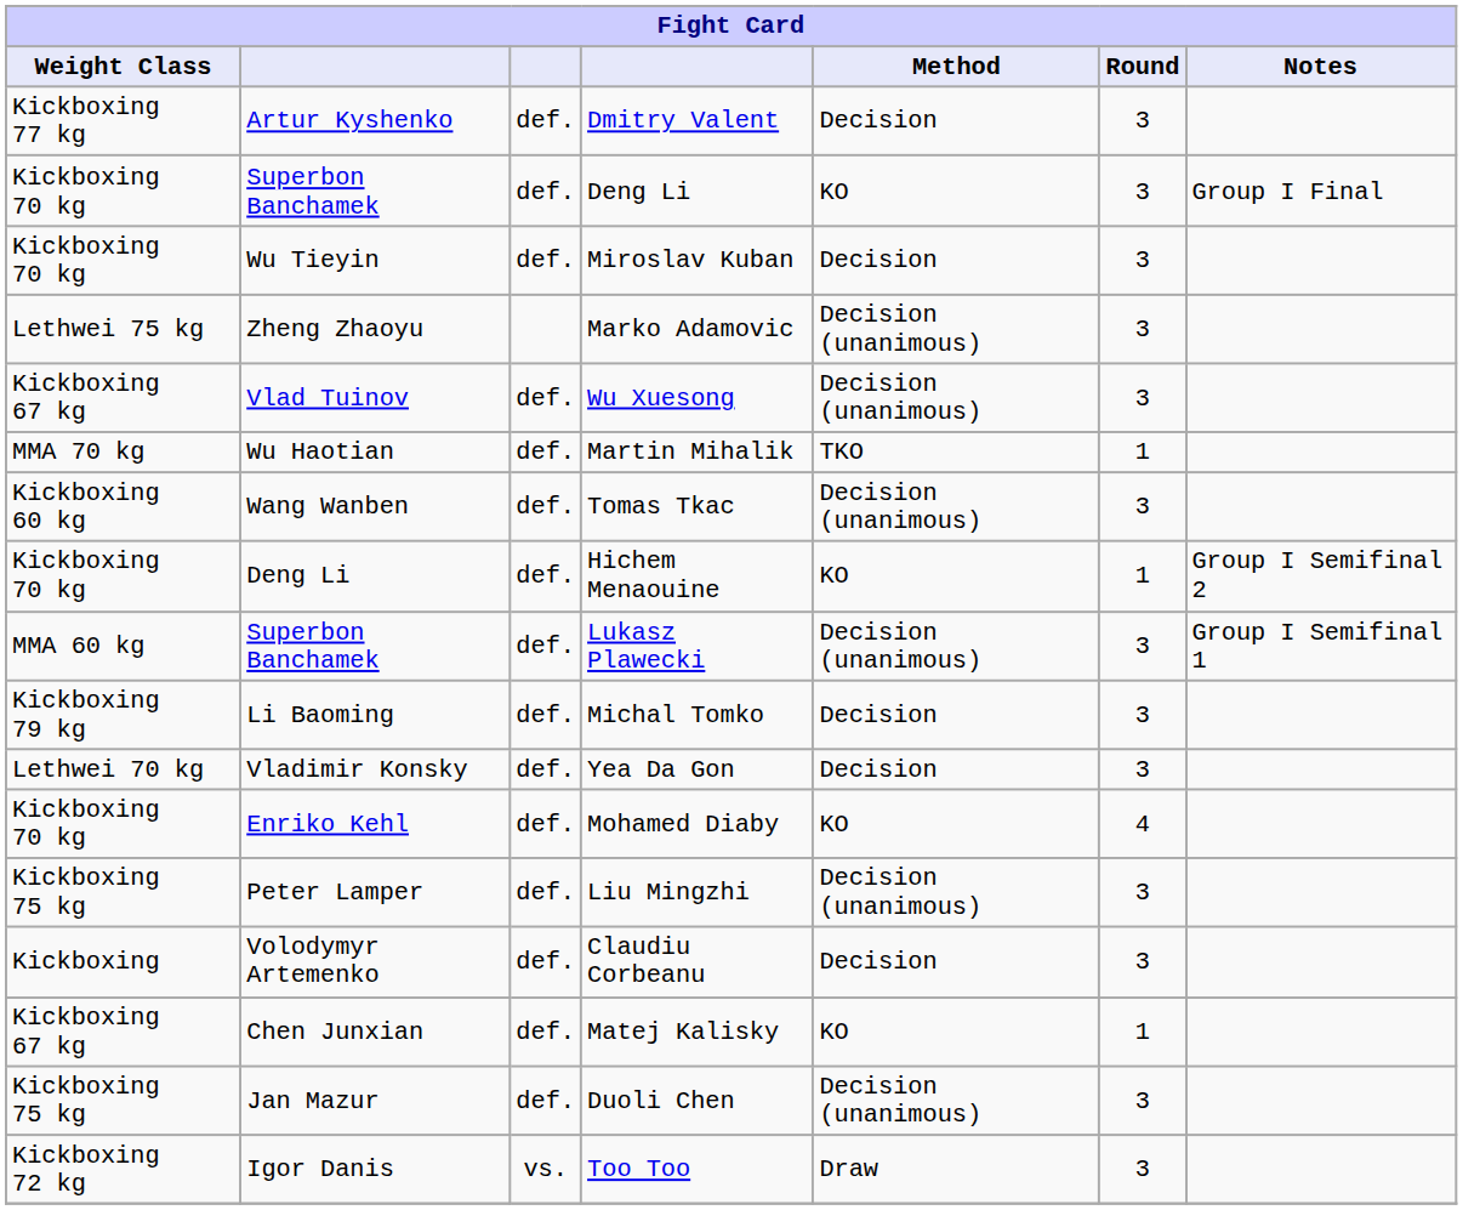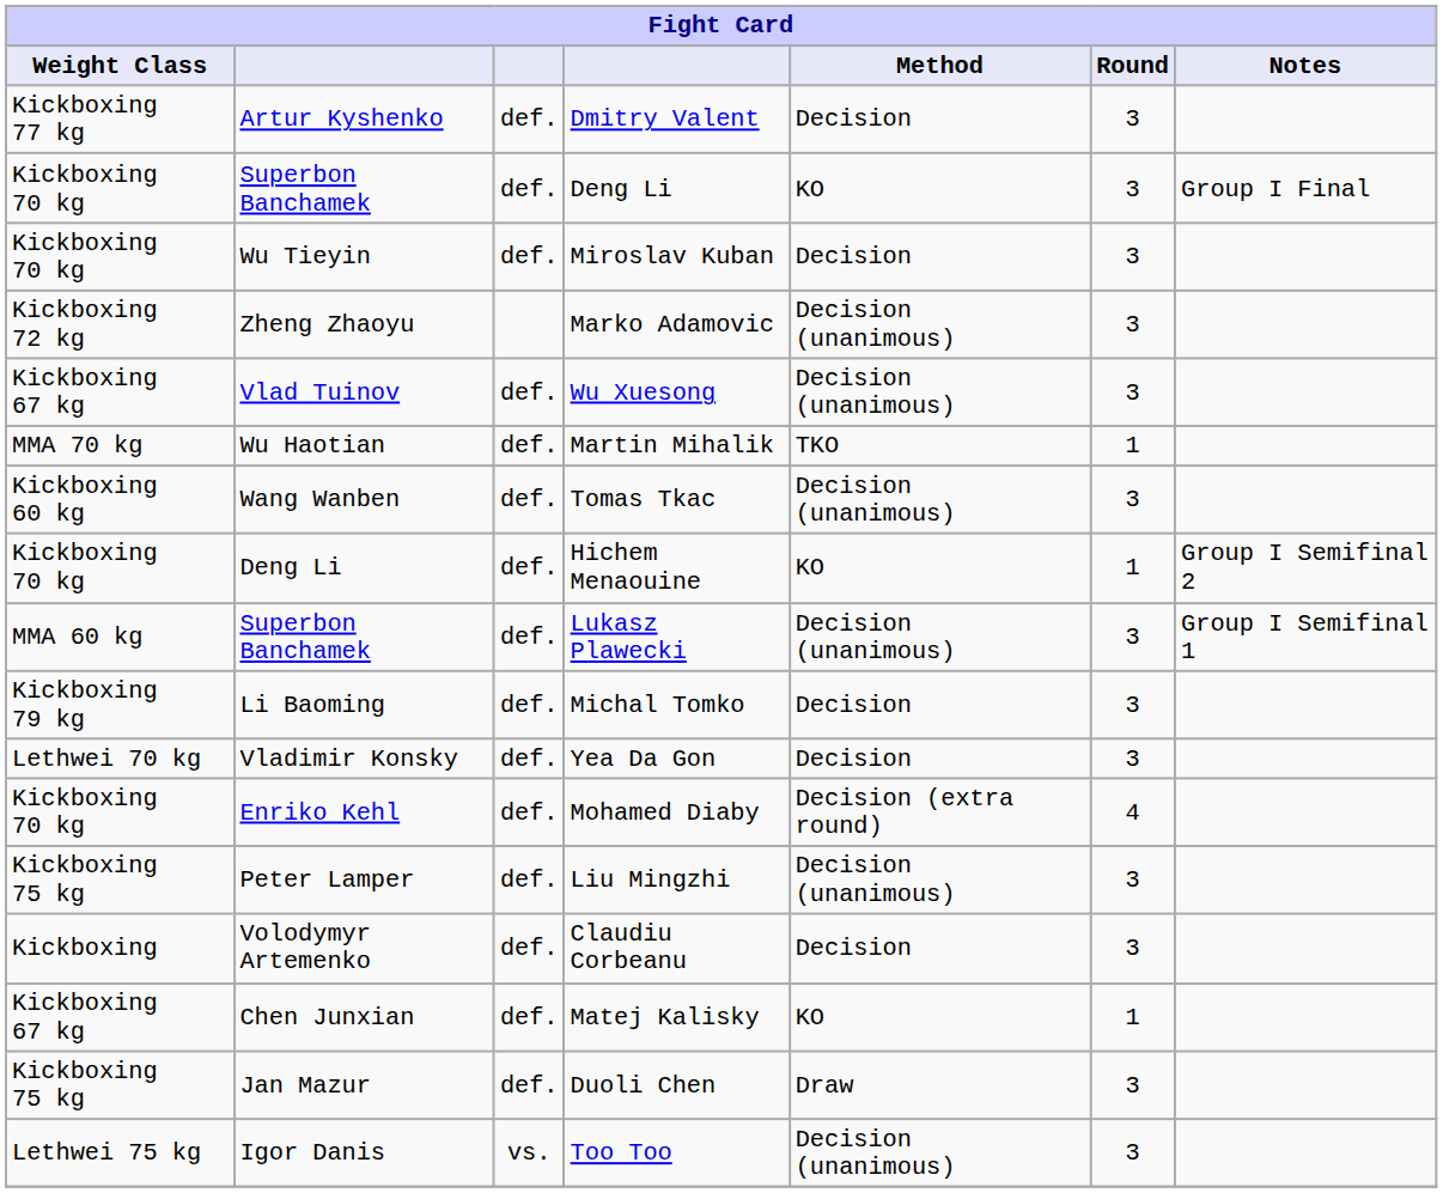 <table class="wikitable" style="font-size: 80%;">
 <tr>
 <th colspan="8" style="background-color: #ccf; color: #000080; text-align: center;"><strong>Fight Card</strong></th>
 </tr>
 <tr>
 <th colspan="1" style="background-color: #E6E8FA; color: #000000; text-align: center;">Weight Class</th>
 <th colspan="1" style="background-color: #E6E8FA; color: #000000; text-align: center;"></th>
 <th colspan="1" style="background-color: #E6E8FA; color: #000000; text-align: center;"></th>
 <th colspan="1" style="background-color: #E6E8FA; color: #000000; text-align: center;"></th>
 <th colspan="1" style="background-color: #E6E8FA; color: #000000; text-align: center;">Method</th>
 <th colspan="1" style="background-color: #E6E8FA; color: #000000; text-align: center;">Round</th>
 <th colspan="1" style="background-color: #E6E8FA; color: #000000; text-align: center;">Notes</th>
 </tr>
 <tr>
 <td>Kickboxing 77 kg</td>
 <td> <a href='#'>Artur Kyshenko</a></td>
 <td align=center>def.</td>
 <td> <a href='#'>Dmitry Valent</a></td>
 <td>Decision</td>
 <td align=center>3</td>
 <td></td>
 </tr>
 <tr>
 <td>Kickboxing 70 kg</td>
 <td> <a href='#'>Superbon Banchamek</a></td>
 <td align=center>def.</td>
 <td> Deng Li</td>
 <td>KO</td>
 <td align=center>3</td>
 <td>Group I Final</td>
 </tr>
 <tr>
 <td>Kickboxing 70 kg</td>
 <td> Wu Tieyin</td>
 <td align=center>def.</td>
 <td> Miroslav Kuban</td>
 <td>Decision</td>
 <td align=center>3</td>
 <td></td>
 </tr>
 <tr>
-<td>Lethwei 75 kg</td>
+<td>Kickboxing 72 kg</td>
 <td> Zheng Zhaoyu</td>
 <td align=center></td>
 <td> Marko Adamovic</td>
 <td>Decision (unanimous)</td>
 <td align=center>3</td>
 <td></td>
 </tr>
 <tr>
 <td>Kickboxing 67 kg</td>
 <td> <a href='#'>Vlad Tuinov</a></td>
 <td align=center>def.</td>
 <td> <a href='#'>Wu Xuesong</a></td>
 <td>Decision (unanimous)</td>
 <td align=center>3</td>
 <td></td>
 </tr>
 <tr>
 <td>MMA 70 kg</td>
 <td> Wu Haotian</td>
 <td align=center>def.</td>
 <td> Martin Mihalik</td>
 <td>TKO</td>
 <td align=center>1</td>
 <td></td>
 </tr>
 <tr>
 <td>Kickboxing 60 kg</td>
 <td> Wang Wanben</td>
 <td align=center>def.</td>
 <td> Tomas Tkac</td>
 <td>Decision (unanimous)</td>
 <td align=center>3</td>
 <td></td>
 </tr>
 <tr>
 <td>Kickboxing 70 kg</td>
 <td> Deng Li</td>
 <td align=center>def.</td>
 <td> Hichem Menaouine</td>
 <td>KO</td>
 <td align=center>1</td>
 <td>Group I Semifinal 2</td>
 </tr>
 <tr>
 <td>MMA 60 kg</td>
 <td> <a href='#'>Superbon Banchamek</a></td>
 <td align=center>def.</td>
 <td> <a href='#'>Lukasz Plawecki</a></td>
 <td>Decision (unanimous)</td>
 <td align=center>3</td>
 <td>Group I Semifinal 1</td>
 </tr>
 <tr>
 <td>Kickboxing 79 kg</td>
 <td> Li Baoming</td>
 <td align=center>def.</td>
 <td> Michal Tomko</td>
 <td>Decision</td>
 <td align=center>3</td>
 <td></td>
 </tr>
 <tr>
 <td>Lethwei 70 kg</td>
 <td> Vladimir Konsky</td>
 <td align=center>def.</td>
 <td> Yea Da Gon</td>
 <td>Decision</td>
 <td align=center>3</td>
 <td></td>
 </tr>
 <tr>
 <td>Kickboxing 70 kg</td>
 <td> <a href='#'>Enriko Kehl</a></td>
 <td align=center>def.</td>
 <td> Mohamed Diaby</td>
-<td>KO</td>
+<td>Decision (extra round)</td>
 <td align=center>4</td>
 <td></td>
 </tr>
 <tr>
 <td>Kickboxing 75 kg</td>
 <td> Peter Lamper</td>
 <td align=center>def.</td>
 <td> Liu Mingzhi</td>
 <td>Decision (unanimous)</td>
 <td align=center>3</td>
 <td></td>
 </tr>
 <tr>
 <td>Kickboxing</td>
 <td> Volodymyr Artemenko</td>
 <td align=center>def.</td>
 <td> Claudiu Corbeanu</td>
 <td>Decision</td>
 <td align=center>3</td>
 <td></td>
 </tr>
 <tr>
 <td>Kickboxing 67 kg</td>
 <td> Chen Junxian</td>
 <td align=center>def.</td>
 <td> Matej Kalisky</td>
 <td>KO</td>
 <td align=center>1</td>
 <td></td>
 </tr>
 <tr>
 <td>Kickboxing 75 kg</td>
 <td> Jan Mazur</td>
 <td align=center>def.</td>
 <td> Duoli Chen</td>
-<td>Decision (unanimous)</td>
+<td>Draw</td>
 <td align=center>3</td>
 <td></td>
 </tr>
 <tr>
-<td>Kickboxing 72 kg</td>
+<td>Lethwei 75 kg</td>
 <td> Igor Danis</td>
 <td align=center>vs.</td>
 <td> <a href='#'>Too Too</a></td>
-<td>Draw</td>
+<td>Decision (unanimous)</td>
 <td align=center>3</td>
 <td></td>
 </tr>
 <tr>
 </tr>
 </table>
